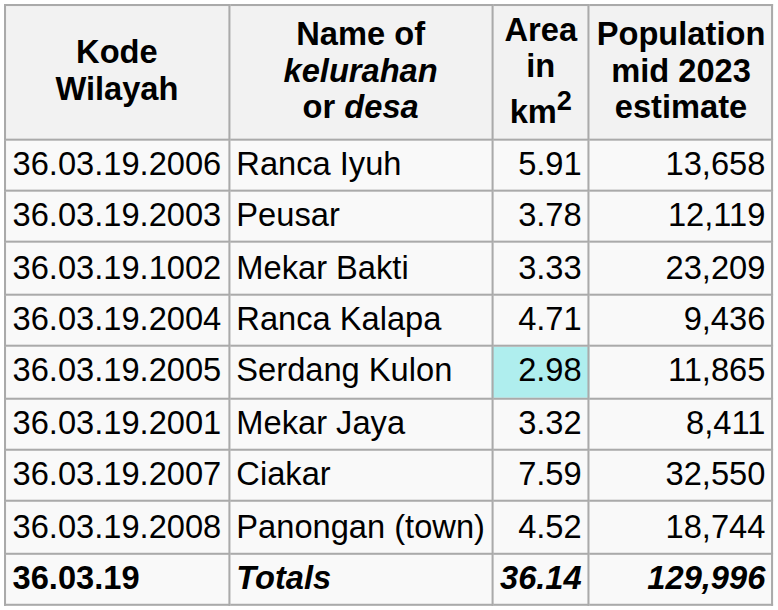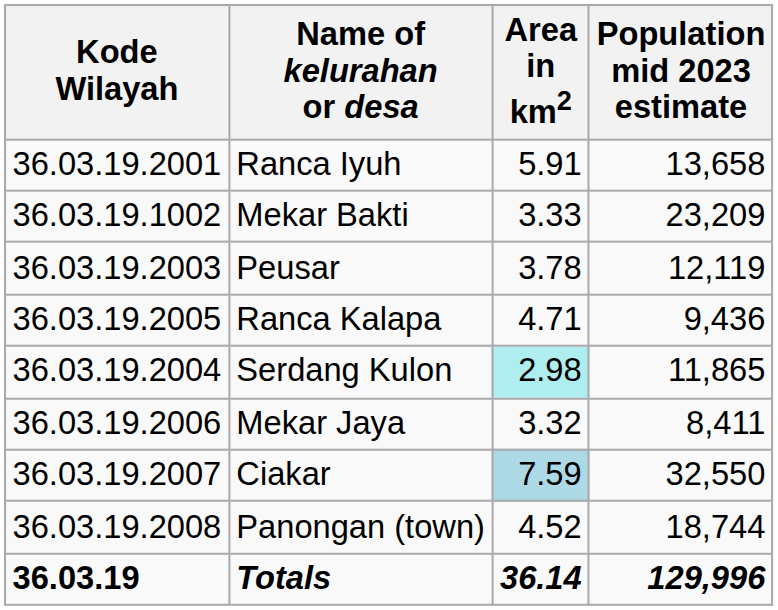 <table class="wikitable">
 <tr>
 <th>Kode <br>Wilayah</th>
 <th>Name of<br><em>kelurahan</em> <br>or <em>desa</em></th>
 <th>Area <br>in <br>km<sup>2</sup></th>
 <th>Population<br>mid 2023<br>estimate</th>
 </tr>
 <tr>
-<td>36.03.19.2006</td>
+<td>36.03.19.2001</td>
 <td>Ranca Iyuh</td>
 <td align="right">5.91</td>
 <td align="right">13,658</td>
+</tr>
+<tr>
+<td>36.03.19.1002</td>
+<td>Mekar Bakti</td>
+<td align="right">3.33</td>
+<td align="right">23,209</td>
 </tr>
 <tr>
 <td>36.03.19.2003</td>
 <td>Peusar</td>
 <td align="right">3.78</td>
 <td align="right">12,119</td>
 </tr>
 <tr>
-<td>36.03.19.1002</td>
-<td>Mekar Bakti</td>
-<td align="right">3.33</td>
-<td align="right">23,209</td>
-</tr>
-<tr>
-<td>36.03.19.2004</td>
+<td>36.03.19.2005</td>
 <td>Ranca Kalapa</td>
 <td align="right">4.71</td>
 <td align="right">9,436</td>
 </tr>
 <tr>
-<td>36.03.19.2005</td>
+<td>36.03.19.2004</td>
 <td>Serdang Kulon</td>
 <td align="right" style="background: paleturquoise;">2.98</td>
 <td align="right">11,865</td>
 </tr>
 <tr>
-<td>36.03.19.2001</td>
+<td>36.03.19.2006</td>
 <td>Mekar Jaya</td>
 <td align="right">3.32</td>
 <td align="right">8,411</td>
 </tr>
 <tr>
 <td>36.03.19.2007</td>
 <td>Ciakar</td>
-<td align="right">7.59</td>
+<td align="right" style="background: lightblue;">7.59</td>
 <td align="right">32,550</td>
 </tr>
 <tr>
 <td>36.03.19.2008</td>
 <td>Panongan (town)</td>
 <td align="right">4.52</td>
 <td align="right">18,744</td>
 </tr>
 <tr>
 <td><strong>36.03.19</strong></td>
 <td><strong><em>Totals</em></strong></td>
 <td align="right"><strong><em>36.14</em></strong></td>
 <td align="right"><strong><em>129,996</em></strong></td>
 </tr>
 </table>
